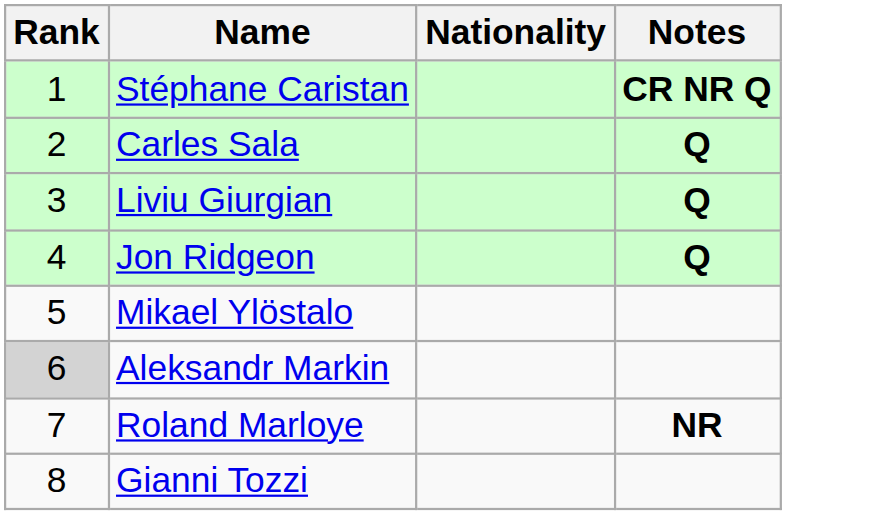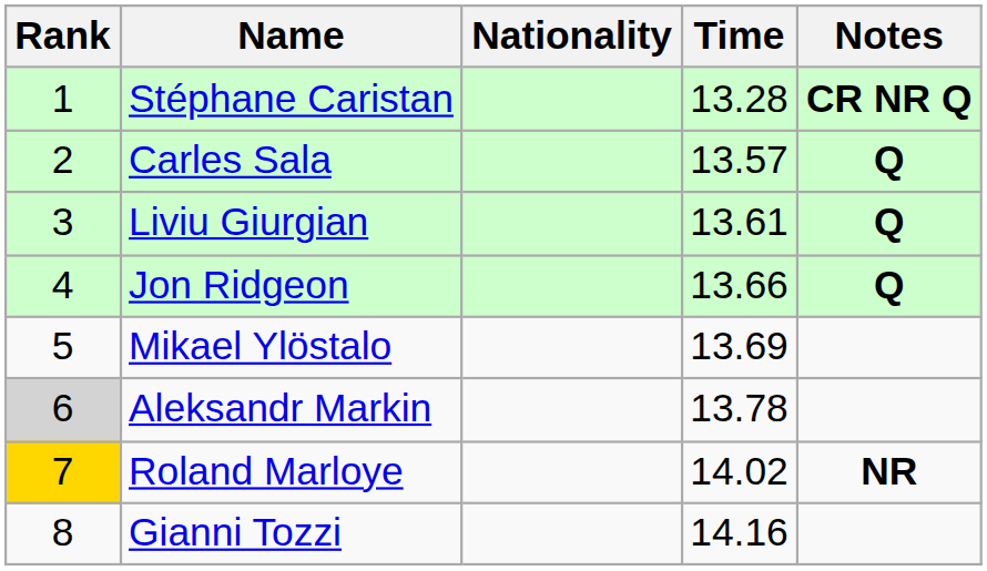 <table class="wikitable sortable" style="text-align:center">
 <tr>
 <th>Rank</th>
 <th>Name</th>
 <th>Nationality</th>
+<th>Time</th>
 <th>Notes</th>
 </tr>
 <tr bgcolor=ccffcc>
 <td>1</td>
 <td align=left><a href='#'>Stéphane Caristan</a></td>
 <td align=left></td>
+<td>13.28</td>
 <td><strong>CR NR Q</strong></td>
 </tr>
 <tr bgcolor=ccffcc>
 <td>2</td>
 <td align=left><a href='#'>Carles Sala</a></td>
 <td align=left></td>
+<td>13.57</td>
 <td><strong>Q</strong></td>
 </tr>
 <tr bgcolor=ccffcc>
 <td>3</td>
 <td align=left><a href='#'>Liviu Giurgian</a></td>
 <td align=left></td>
+<td>13.61</td>
 <td><strong>Q</strong></td>
 </tr>
 <tr bgcolor=ccffcc>
 <td>4</td>
 <td align=left><a href='#'>Jon Ridgeon</a></td>
 <td align=left></td>
+<td>13.66</td>
 <td><strong>Q</strong></td>
 </tr>
 <tr>
 <td>5</td>
 <td align=left><a href='#'>Mikael Ylöstalo</a></td>
 <td align=left></td>
+<td>13.69</td>
 <td></td>
 </tr>
 <tr>
 <td style="background: lightgrey;">6</td>
 <td align=left><a href='#'>Aleksandr Markin</a></td>
 <td align=left></td>
+<td>13.78</td>
 <td></td>
 </tr>
 <tr>
-<td>7</td>
+<td style="background: gold;">7</td>
 <td align=left><a href='#'>Roland Marloye</a></td>
 <td align=left></td>
+<td>14.02</td>
 <td><strong>NR</strong></td>
 </tr>
 <tr>
 <td>8</td>
 <td align=left><a href='#'>Gianni Tozzi</a></td>
 <td align=left></td>
+<td>14.16</td>
 <td></td>
 </tr>
 </table>
